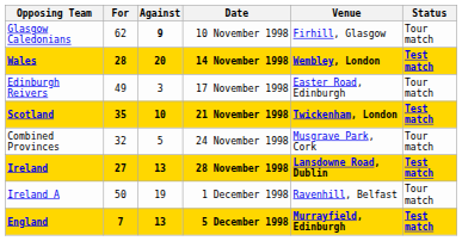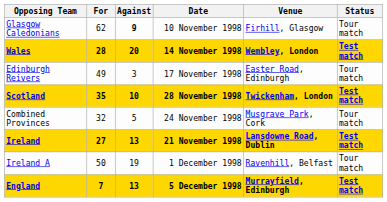 <table class=wikitable>
 <tr>
 <th>Opposing Team</th>
 <th>For</th>
 <th>Against</th>
 <th>Date</th>
 <th>Venue</th>
 <th>Status</th>
 </tr>
 <tr bgcolor=#fdfdfd>
 <td><a href='#'>Glasgow Caledonians</a></td>
 <td align=center width=40>62</td>
 <td align=center width=40><strong>9</strong></td>
 <td width=140 align=right>10 November 1998</td>
 <td><a href='#'>Firhill</a>, Glasgow</td>
 <td>Tour match</td>
 </tr>
 <tr bgcolor=gold>
 <td><strong><a href='#'>Wales</a></strong></td>
 <td align=center width=40><strong>28</strong></td>
 <td align=center width=40><strong>20</strong></td>
 <td width=140 align=right><strong>14 November 1998</strong></td>
 <td><strong><a href='#'>Wembley</a>, London</strong></td>
 <td><strong><a href='#'>Test match</a></strong></td>
 </tr>
 <tr bgcolor=#fdfdfd>
 <td><a href='#'>Edinburgh Reivers</a></td>
 <td align=center width=40>49</td>
 <td align=center width=40>3</td>
 <td width=140 align=right>17 November 1998</td>
 <td><a href='#'>Easter Road</a>, Edinburgh</td>
 <td>Tour match</td>
 </tr>
 <tr bgcolor=gold>
 <td><strong><a href='#'>Scotland</a></strong></td>
 <td align=center width=40><strong>35</strong></td>
 <td align=center width=40><strong>10</strong></td>
-<td width=140 align=right><strong>21 November 1998</strong></td>
+<td width=140 align=right><strong>28 November 1998</strong></td>
 <td><strong><a href='#'>Twickenham</a>, London</strong></td>
 <td><strong><a href='#'>Test match</a></strong></td>
 </tr>
 <tr bgcolor=#fdfdfd>
 <td>Combined Provinces</td>
 <td align=center width=40>32</td>
 <td align=center width=40>5</td>
 <td width=140 align=right>24 November 1998</td>
 <td><a href='#'>Musgrave Park</a>, Cork</td>
 <td>Tour match</td>
 </tr>
 <tr bgcolor=gold>
 <td><strong><a href='#'>Ireland</a></strong></td>
 <td align=center width=40><strong>27</strong></td>
 <td align=center width=40><strong>13</strong></td>
-<td width=140 align=right><strong>28 November 1998</strong></td>
+<td width=140 align=right><strong>21 November 1998</strong></td>
 <td><strong><a href='#'>Lansdowne Road</a>, Dublin</strong></td>
 <td><strong><a href='#'>Test match</a></strong></td>
 </tr>
 <tr bgcolor=#fdfdfd>
 <td><a href='#'>Ireland A</a></td>
 <td align=center width=40>50</td>
 <td align=center width=40>19</td>
 <td width=140 align=right>1 December 1998</td>
 <td><a href='#'>Ravenhill</a>, Belfast</td>
 <td>Tour match</td>
 </tr>
 <tr bgcolor=gold>
 <td><strong><a href='#'>England</a></strong></td>
 <td align=center width=40><strong>7</strong></td>
 <td align=center width=40><strong>13</strong></td>
 <td width=140 align=right><strong>5 December 1998</strong></td>
 <td><strong><a href='#'>Murrayfield</a>, Edinburgh</strong></td>
 <td><strong><a href='#'>Test match</a></strong></td>
 </tr>
 </table>
